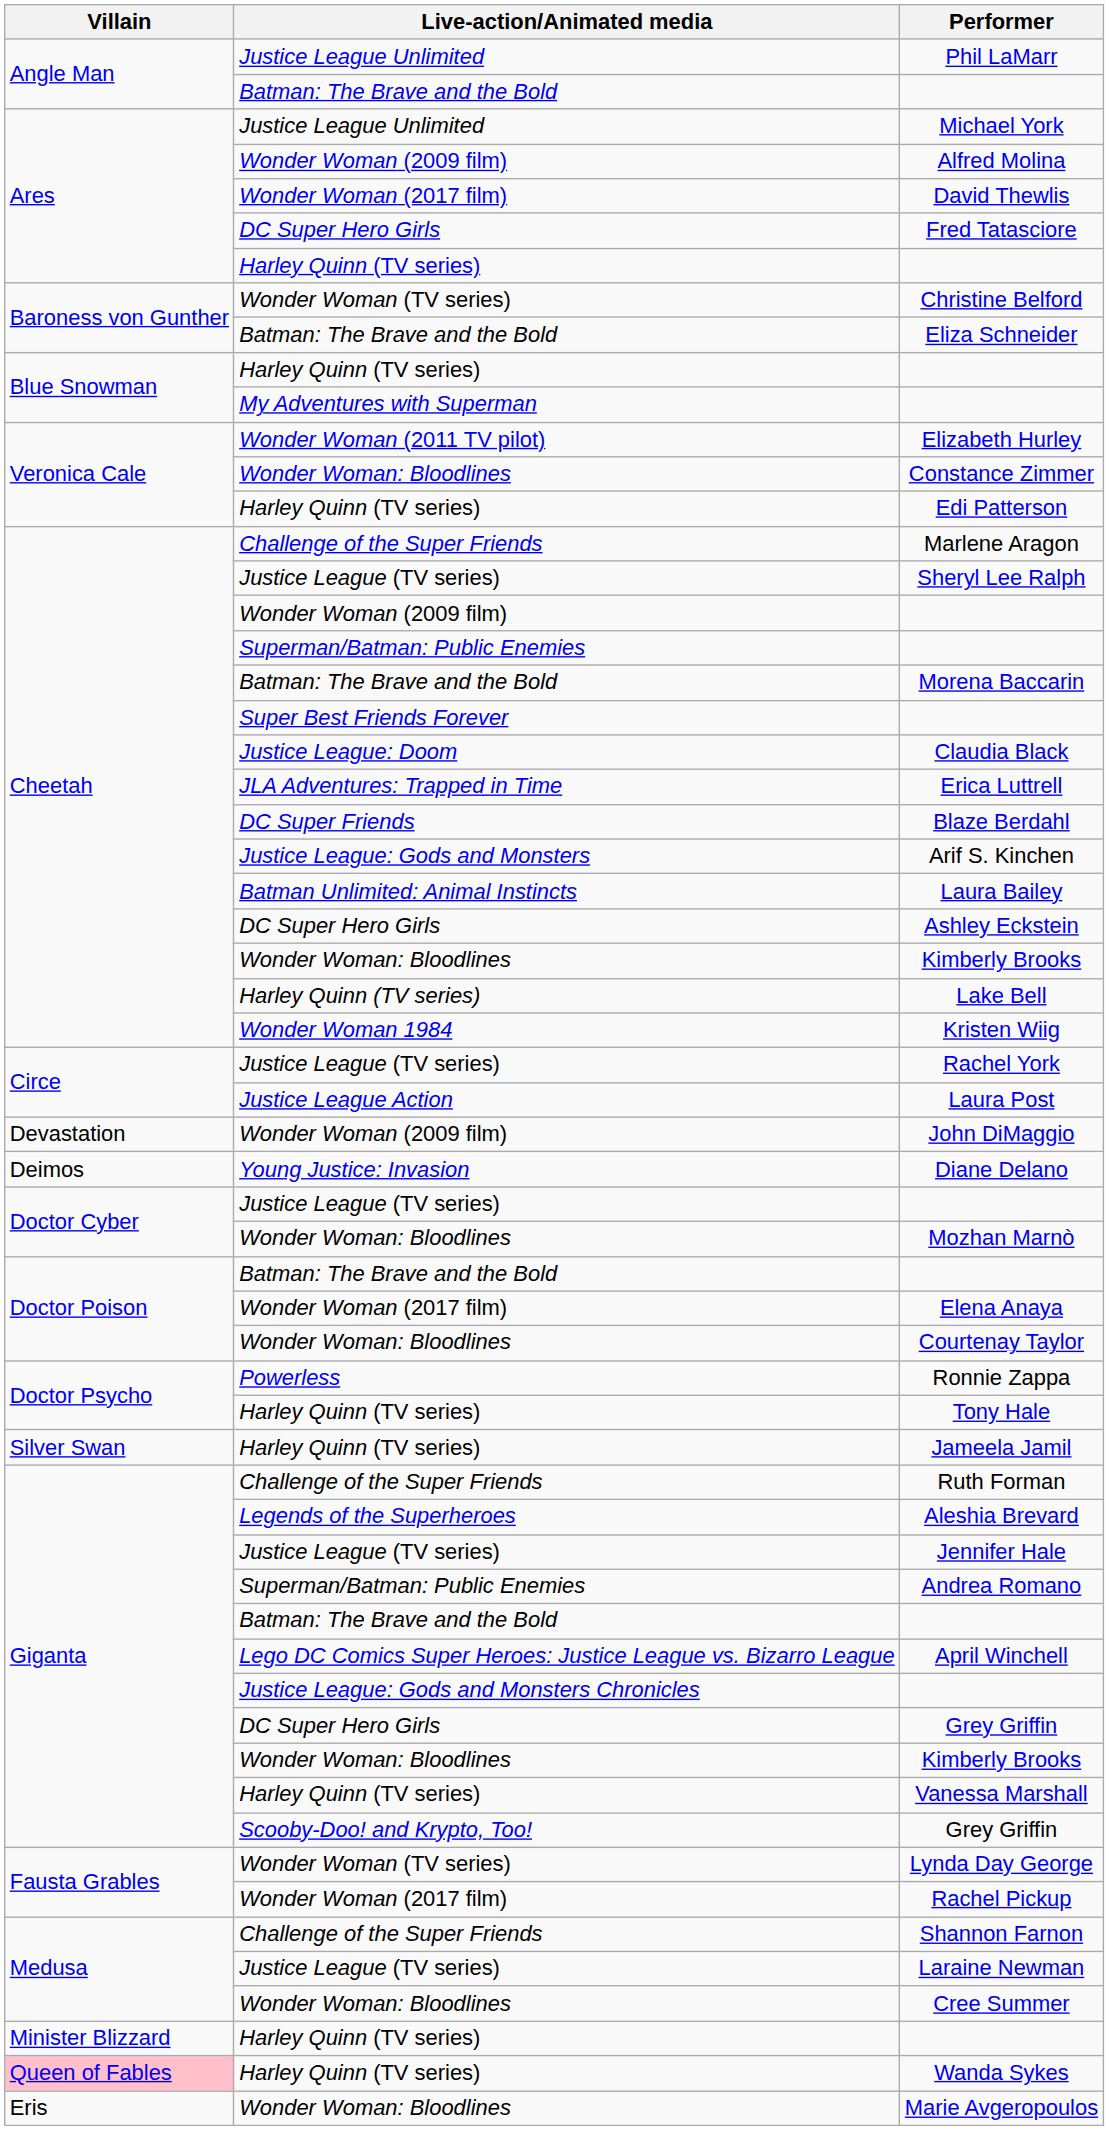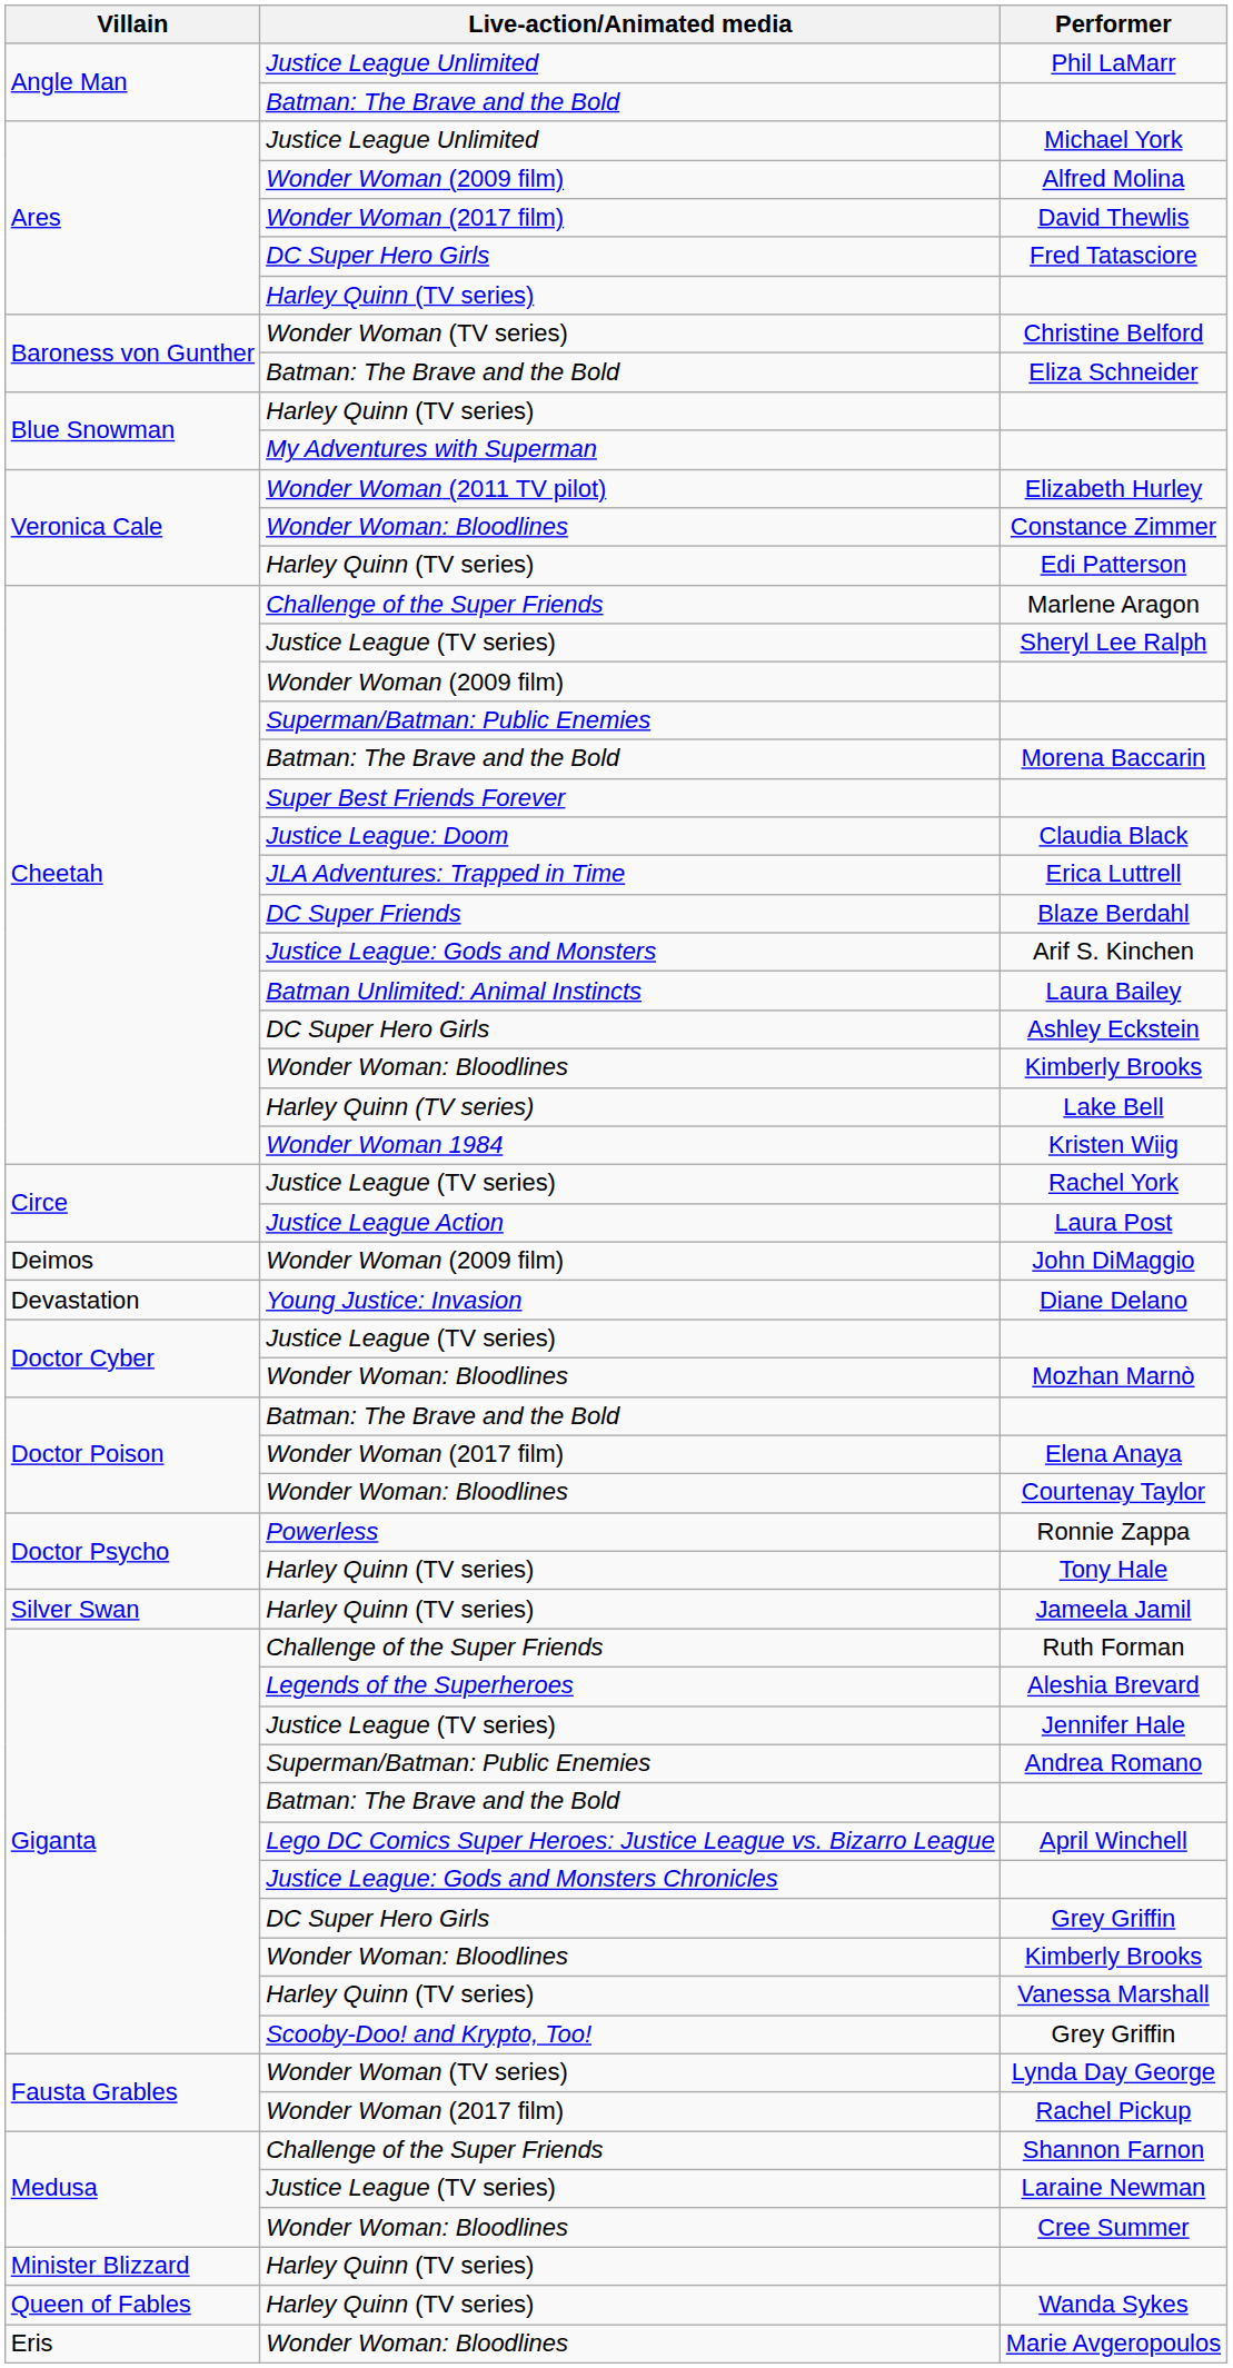 <table class="wikitable">
 <tr>
 <th>Villain</th>
 <th>Live-action/Animated media</th>
 <th>Performer</th>
 </tr>
 <tr>
 <td rowspan="2"><a href='#'>Angle Man</a></td>
 <td><em><a href='#'>Justice League Unlimited</a></em></td>
 <td align="center"><a href='#'>Phil LaMarr</a></td>
 </tr>
 <tr>
 <td><em><a href='#'>Batman: The Brave and the Bold</a></em></td>
 <td></td>
 </tr>
 <tr>
 <td rowspan="5"><a href='#'>Ares</a></td>
 <td><em>Justice League Unlimited</em></td>
 <td align="center"><a href='#'>Michael York</a></td>
 </tr>
 <tr>
 <td><a href='#'><em>Wonder Woman</em> (2009 film)</a></td>
 <td align="center"><a href='#'>Alfred Molina</a></td>
 </tr>
 <tr>
 <td><a href='#'><em>Wonder Woman</em> (2017 film)</a></td>
 <td align="center"><a href='#'>David Thewlis</a></td>
 </tr>
 <tr>
 <td><em><a href='#'>DC Super Hero Girls</a></em></td>
 <td align="center"><a href='#'>Fred Tatasciore</a></td>
 </tr>
 <tr>
 <td><a href='#'><em>Harley Quinn</em> (TV series)</a></td>
 <td></td>
 </tr>
 <tr>
 <td rowspan="2"><a href='#'>Baroness von Gunther</a></td>
 <td><em>Wonder Woman</em> (TV series)</td>
 <td align="center"><a href='#'>Christine Belford</a></td>
 </tr>
 <tr>
 <td><em>Batman: The Brave and the Bold</em></td>
 <td align="center"><a href='#'>Eliza Schneider</a></td>
 </tr>
 <tr>
 <td rowspan="2"><a href='#'>Blue Snowman</a></td>
 <td><em>Harley Quinn</em> (TV series)</td>
 <td></td>
 </tr>
 <tr>
 <td><em><a href='#'>My Adventures with Superman</a></em></td>
 <td></td>
 </tr>
 <tr>
 <td rowspan="3"><a href='#'>Veronica Cale</a></td>
 <td><a href='#'><em>Wonder Woman</em> (2011 TV pilot)</a></td>
 <td align="center"><a href='#'>Elizabeth Hurley</a></td>
 </tr>
 <tr>
 <td><em><a href='#'>Wonder Woman: Bloodlines</a></em></td>
 <td align="center"><a href='#'>Constance Zimmer</a></td>
 </tr>
 <tr>
 <td><em>Harley Quinn</em> (TV series)</td>
 <td align="center"><a href='#'>Edi Patterson</a></td>
 </tr>
 <tr>
 <td rowspan="15"><a href='#'>Cheetah</a></td>
 <td><em><a href='#'>Challenge of the Super Friends</a></em></td>
 <td align="center">Marlene Aragon</td>
 </tr>
 <tr>
 <td><em>Justice League</em> (TV series)</td>
 <td align="center"><a href='#'>Sheryl Lee Ralph</a></td>
 </tr>
 <tr>
 <td><em>Wonder Woman</em> (2009 film)</td>
 <td></td>
 </tr>
 <tr>
 <td><em><a href='#'>Superman/Batman: Public Enemies</a></em></td>
 <td></td>
 </tr>
 <tr>
 <td><em>Batman: The Brave and the Bold</em></td>
 <td align="center"><a href='#'>Morena Baccarin</a></td>
 </tr>
 <tr>
 <td><em><a href='#'>Super Best Friends Forever</a></em></td>
 <td></td>
 </tr>
 <tr>
 <td><em><a href='#'>Justice League: Doom</a></em></td>
 <td align="center"><a href='#'>Claudia Black</a></td>
 </tr>
 <tr>
 <td><em><a href='#'>JLA Adventures: Trapped in Time</a></em></td>
 <td align="center"><a href='#'>Erica Luttrell</a></td>
 </tr>
 <tr>
 <td><em><a href='#'>DC Super Friends</a></em></td>
 <td align="center"><a href='#'>Blaze Berdahl</a></td>
 </tr>
 <tr>
 <td><em><a href='#'>Justice League: Gods and Monsters</a></em></td>
 <td align="center">Arif S. Kinchen</td>
 </tr>
 <tr>
 <td><em><a href='#'>Batman Unlimited: Animal Instincts</a></em></td>
 <td align="center"><a href='#'>Laura Bailey</a></td>
 </tr>
 <tr>
 <td><em>DC Super Hero Girls</em></td>
 <td align="center"><a href='#'>Ashley Eckstein</a></td>
 </tr>
 <tr>
 <td><em>Wonder Woman: Bloodlines</em></td>
 <td align="center"><a href='#'>Kimberly Brooks</a></td>
 </tr>
 <tr>
 <td><em>Harley Quinn (TV series)</em></td>
 <td align="center"><a href='#'>Lake Bell</a></td>
 </tr>
 <tr>
 <td><em><a href='#'>Wonder Woman 1984</a></em></td>
 <td align="center"><a href='#'>Kristen Wiig</a></td>
 </tr>
 <tr>
 <td rowspan="2"><a href='#'>Circe</a></td>
 <td><em>Justice League</em> (TV series)</td>
 <td align="center"><a href='#'>Rachel York</a></td>
 </tr>
 <tr>
 <td><em><a href='#'>Justice League Action</a></em></td>
 <td align="center"><a href='#'>Laura Post</a></td>
 </tr>
 <tr>
-<td>Devastation</td>
+<td>Deimos</td>
 <td><em>Wonder Woman</em> (2009 film)</td>
 <td align="center"><a href='#'>John DiMaggio</a></td>
 </tr>
 <tr>
-<td>Deimos</td>
+<td>Devastation</td>
 <td><em><a href='#'>Young Justice: Invasion</a></em></td>
 <td align="center"><a href='#'>Diane Delano</a></td>
 </tr>
 <tr>
 <td rowspan="2"><a href='#'>Doctor Cyber</a></td>
 <td><em>Justice League</em> (TV series)</td>
 <td></td>
 </tr>
 <tr>
 <td><em>Wonder Woman: Bloodlines</em></td>
 <td align="center"><a href='#'>Mozhan Marnò</a></td>
 </tr>
 <tr>
 <td rowspan="3"><a href='#'>Doctor Poison</a></td>
 <td><em>Batman: The Brave and the Bold</em></td>
 <td></td>
 </tr>
 <tr>
 <td><em>Wonder Woman</em> (2017 film)</td>
 <td align="center"><a href='#'>Elena Anaya</a></td>
 </tr>
 <tr>
 <td><em>Wonder Woman: Bloodlines</em></td>
 <td align="center"><a href='#'>Courtenay Taylor</a></td>
 </tr>
 <tr>
 <td rowspan="2"><a href='#'>Doctor Psycho</a></td>
 <td><em><a href='#'>Powerless</a></em></td>
 <td align="center">Ronnie Zappa</td>
 </tr>
 <tr>
 <td><em>Harley Quinn</em> (TV series)</td>
 <td align="center"><a href='#'>Tony Hale</a></td>
 </tr>
 <tr>
 <td><a href='#'>Silver Swan</a></td>
 <td><em>Harley Quinn</em> (TV series)</td>
 <td align="center"><a href='#'>Jameela Jamil</a></td>
 </tr>
 <tr>
 <td rowspan="11"><a href='#'>Giganta</a></td>
 <td><em>Challenge of the Super Friends</em></td>
 <td align="center">Ruth Forman</td>
 </tr>
 <tr>
 <td><em><a href='#'>Legends of the Superheroes</a></em></td>
 <td align="center"><a href='#'>Aleshia Brevard</a></td>
 </tr>
 <tr>
 <td><em>Justice League</em> (TV series)</td>
 <td align="center"><a href='#'>Jennifer Hale</a></td>
 </tr>
 <tr>
 <td><em>Superman/Batman: Public Enemies</em></td>
 <td align="center"><a href='#'>Andrea Romano</a></td>
 </tr>
 <tr>
 <td><em>Batman: The Brave and the Bold</em></td>
 <td></td>
 </tr>
 <tr>
 <td><em><a href='#'>Lego DC Comics Super Heroes: Justice League vs. Bizarro League</a></em></td>
 <td align="center"><a href='#'>April Winchell</a></td>
 </tr>
 <tr>
 <td><em><a href='#'>Justice League: Gods and Monsters Chronicles</a></em></td>
 <td></td>
 </tr>
 <tr>
 <td><em>DC Super Hero Girls</em></td>
 <td align="center"><a href='#'>Grey Griffin</a></td>
 </tr>
 <tr>
 <td><em>Wonder Woman: Bloodlines</em></td>
 <td align="center"><a href='#'>Kimberly Brooks</a></td>
 </tr>
 <tr>
 <td><em>Harley Quinn</em> (TV series)</td>
 <td align="center"><a href='#'>Vanessa Marshall</a></td>
 </tr>
 <tr>
 <td><em><a href='#'>Scooby-Doo! and Krypto, Too!</a></em></td>
 <td align="center">Grey Griffin</td>
 </tr>
 <tr>
 <td rowspan="2"><a href='#'>Fausta Grables</a></td>
 <td><em>Wonder Woman</em> (TV series)</td>
 <td align="center"><a href='#'>Lynda Day George</a></td>
 </tr>
 <tr>
 <td><em>Wonder Woman</em> (2017 film)</td>
 <td align="center"><a href='#'>Rachel Pickup</a></td>
 </tr>
 <tr>
 <td rowspan="3"><a href='#'>Medusa</a></td>
 <td><em>Challenge of the Super Friends</em></td>
 <td align="center"><a href='#'>Shannon Farnon</a></td>
 </tr>
 <tr>
 <td><em>Justice League</em> (TV series)</td>
 <td align="center"><a href='#'>Laraine Newman</a></td>
 </tr>
 <tr>
 <td><em>Wonder Woman: Bloodlines</em></td>
 <td align="center"><a href='#'>Cree Summer</a></td>
 </tr>
 <tr>
 <td><a href='#'>Minister Blizzard</a></td>
 <td><em>Harley Quinn</em> (TV series)</td>
 <td></td>
 </tr>
 <tr>
-<td style="background: pink;"><a href='#'>Queen of Fables</a></td>
+<td><a href='#'>Queen of Fables</a></td>
 <td><em>Harley Quinn</em> (TV series)</td>
 <td align="center"><a href='#'>Wanda Sykes</a></td>
 </tr>
 <tr>
 <td>Eris</td>
 <td><em>Wonder Woman: Bloodlines</em></td>
 <td align="center"><a href='#'>Marie Avgeropoulos</a></td>
 </tr>
 </table>
